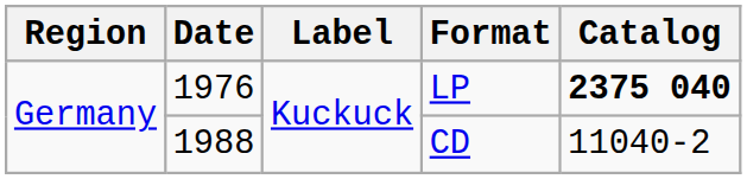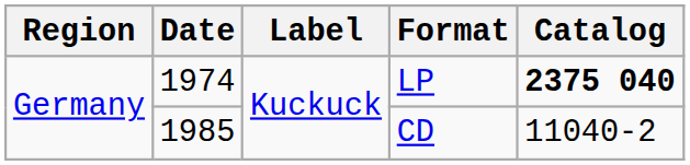 <table class="wikitable">
 <tr>
 <th>Region</th>
 <th>Date</th>
 <th>Label</th>
 <th>Format</th>
 <th>Catalog</th>
 </tr>
 <tr>
 <td rowspan="2"><a href='#'>Germany</a></td>
-<td>1976</td>
+<td>1974</td>
 <td rowspan="2"><a href='#'>Kuckuck</a></td>
 <td><a href='#'>LP</a></td>
 <td><strong>2375 040</strong></td>
 </tr>
 <tr>
-<td>1988</td>
+<td>1985</td>
 <td><a href='#'>CD</a></td>
 <td>11040-2</td>
 </tr>
 </table>
